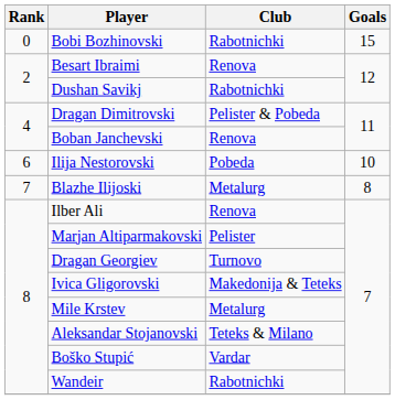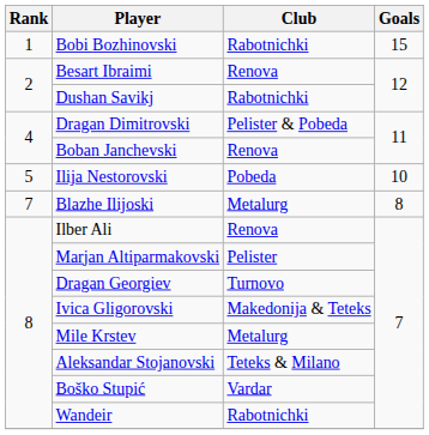 <table class="wikitable" style="text-align:center">
 <tr>
 <th>Rank</th>
 <th>Player</th>
 <th>Club</th>
 <th>Goals</th>
 </tr>
 <tr>
-<td>0</td>
+<td>1</td>
 <td align="left"> <a href='#'>Bobi Bozhinovski</a></td>
 <td align="left"><a href='#'>Rabotnichki</a></td>
 <td>15</td>
 </tr>
 <tr>
 <td rowspan="2">2</td>
 <td align="left"> <a href='#'>Besart Ibraimi</a></td>
 <td align="left"><a href='#'>Renova</a></td>
 <td rowspan="2">12</td>
 </tr>
 <tr>
 <td align="left"> <a href='#'>Dushan Savikj</a></td>
 <td align="left"><a href='#'>Rabotnichki</a></td>
 </tr>
 <tr>
 <td rowspan="2">4</td>
 <td align="left"> <a href='#'>Dragan Dimitrovski</a></td>
 <td align="left"><a href='#'>Pelister</a> & <a href='#'>Pobeda</a></td>
 <td rowspan="2">11</td>
 </tr>
 <tr>
 <td align="left"> <a href='#'>Boban Janchevski</a></td>
 <td align="left"><a href='#'>Renova</a></td>
 </tr>
 <tr>
-<td>6</td>
+<td>5</td>
 <td align="left"> <a href='#'>Ilija Nestorovski</a></td>
 <td align="left"><a href='#'>Pobeda</a></td>
 <td>10</td>
 </tr>
 <tr>
 <td>7</td>
 <td align="left"> <a href='#'>Blazhe Ilijoski</a></td>
 <td align="left"><a href='#'>Metalurg</a></td>
 <td>8</td>
 </tr>
 <tr>
 <td rowspan="8">8</td>
 <td align="left"> Ilber Ali</td>
 <td align="left"><a href='#'>Renova</a></td>
 <td rowspan="8">7</td>
 </tr>
 <tr>
 <td align="left"> <a href='#'>Marjan Altiparmakovski</a></td>
 <td align="left"><a href='#'>Pelister</a></td>
 </tr>
 <tr>
 <td align="left"> <a href='#'>Dragan Georgiev</a></td>
 <td align="left"><a href='#'>Turnovo</a></td>
 </tr>
 <tr>
 <td align="left"> <a href='#'>Ivica Gligorovski</a></td>
 <td align="left"><a href='#'>Makedonija</a> & <a href='#'>Teteks</a></td>
 </tr>
 <tr>
 <td align="left"> <a href='#'>Mile Krstev</a></td>
 <td align="left"><a href='#'>Metalurg</a></td>
 </tr>
 <tr>
 <td align="left"> <a href='#'>Aleksandar Stojanovski</a></td>
 <td align="left"><a href='#'>Teteks</a> & <a href='#'>Milano</a></td>
 </tr>
 <tr>
 <td align="left"> <a href='#'>Boško Stupić</a></td>
 <td align="left"><a href='#'>Vardar</a></td>
 </tr>
 <tr>
 <td align="left">  <a href='#'>Wandeir</a></td>
 <td align="left"><a href='#'>Rabotnichki</a></td>
 </tr>
 <tr>
 </tr>
 </table>
